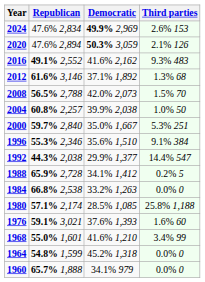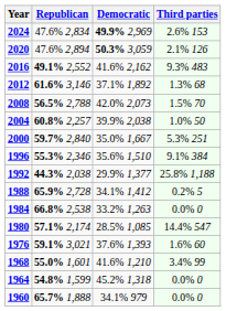 <table class="wikitable" style="float:right; font-size:95%;">
 <tr bgcolor=lightgrey>
 <th>Year</th>
 <th><a href='#'>Republican</a></th>
 <th><a href='#'>Democratic</a></th>
 <th><a href='#'>Third parties</a></th>
 </tr>
 <tr>
 <td style="text-align:center;" ><strong><a href='#'>2024</a></strong></td>
 <td style="text-align:center;" >47.6% <em>2,834</em></td>
 <td style="text-align:center;" ><strong>49.9%</strong> <em>2,969</em></td>
 <td style="text-align:center; background:honeyDew;">2.6% <em>153</em></td>
 </tr>
 <tr>
 <td style="text-align:center;" ><strong><a href='#'>2020</a></strong></td>
 <td style="text-align:center;" >47.6% <em>2,894</em></td>
 <td style="text-align:center;" ><strong>50.3%</strong> <em>3,059</em></td>
 <td style="text-align:center; background:honeyDew;">2.1% <em>126</em></td>
 </tr>
 <tr>
 <td style="text-align:center;" ><strong><a href='#'>2016</a></strong></td>
 <td style="text-align:center;" ><strong>49.1%</strong> <em>2,552</em></td>
 <td style="text-align:center;" >41.6% <em>2,162</em></td>
 <td style="text-align:center; background:honeyDew;">9.3% <em>483</em></td>
 </tr>
 <tr>
 <td style="text-align:center;" ><strong><a href='#'>2012</a></strong></td>
 <td style="text-align:center;" ><strong>61.6%</strong> <em>3,146</em></td>
 <td style="text-align:center;" >37.1% <em>1,892</em></td>
 <td style="text-align:center; background:honeyDew;">1.3% <em>68</em></td>
 </tr>
 <tr>
 <td style="text-align:center;" ><strong><a href='#'>2008</a></strong></td>
 <td style="text-align:center;" ><strong>56.5%</strong> <em>2,788</em></td>
 <td style="text-align:center;" >42.0% <em>2,073</em></td>
 <td style="text-align:center; background:honeyDew;">1.5% <em>70</em></td>
 </tr>
 <tr>
 <td style="text-align:center;" ><strong><a href='#'>2004</a></strong></td>
 <td style="text-align:center;" ><strong>60.8%</strong> <em>2,257</em></td>
 <td style="text-align:center;" >39.9% <em>2,038</em></td>
 <td style="text-align:center; background:honeyDew;">1.0% <em>50</em></td>
 </tr>
 <tr>
 <td style="text-align:center;" ><strong><a href='#'>2000</a></strong></td>
 <td style="text-align:center;" ><strong>59.7%</strong> <em>2,840</em></td>
 <td style="text-align:center;" >35.0% <em>1,667</em></td>
 <td style="text-align:center; background:honeyDew;">5.3% <em>251</em></td>
 </tr>
 <tr>
 <td style="text-align:center;" ><strong><a href='#'>1996</a></strong></td>
 <td style="text-align:center;" ><strong>55.3%</strong> <em>2,346</em></td>
 <td style="text-align:center;" >35.6% <em>1,510</em></td>
 <td style="text-align:center; background:honeyDew;">9.1% <em>384</em></td>
 </tr>
 <tr>
 <td style="text-align:center;" ><strong><a href='#'>1992</a></strong></td>
 <td style="text-align:center;" ><strong>44.3%</strong> <em>2,038</em></td>
 <td style="text-align:center;" >29.9% <em>1,377</em></td>
-<td style="text-align:center; background:honeyDew;">14.4% <em>547</em></td>
+<td style="text-align:center; background:honeyDew;">25.8% <em>1,188</em></td>
 </tr>
 <tr>
 <td style="text-align:center;" ><strong><a href='#'>1988</a></strong></td>
 <td style="text-align:center;" ><strong>65.9%</strong> <em>2,728</em></td>
 <td style="text-align:center;" >34.1% <em>1,412</em></td>
 <td style="text-align:center; background:honeyDew;">0.2% <em>5</em></td>
 </tr>
 <tr>
 <td style="text-align:center;" ><strong><a href='#'>1984</a></strong></td>
 <td style="text-align:center;" ><strong>66.8%</strong> <em>2,538</em></td>
 <td style="text-align:center;" >33.2% <em>1,263</em></td>
 <td style="text-align:center; background:honeyDew;">0.0% <em>0</em></td>
 </tr>
 <tr>
 <td style="text-align:center;" ><strong><a href='#'>1980</a></strong></td>
 <td style="text-align:center;" ><strong>57.1%</strong> <em>2,174</em></td>
 <td style="text-align:center;" >28.5% <em>1,085</em></td>
-<td style="text-align:center; background:honeyDew;">25.8% <em>1,188</em></td>
+<td style="text-align:center; background:honeyDew;">14.4% <em>547</em></td>
 </tr>
 <tr>
 <td style="text-align:center;" ><strong><a href='#'>1976</a></strong></td>
 <td style="text-align:center;" ><strong>59.1%</strong> <em>3,021</em></td>
 <td style="text-align:center;" >37.6% <em>1,393</em></td>
 <td style="text-align:center; background:honeyDew;">1.6% <em>60</em></td>
 </tr>
 <tr>
 <td style="text-align:center;" ><strong><a href='#'>1968</a></strong></td>
 <td style="text-align:center;" ><strong>55.0%</strong> <em>1,601</em></td>
 <td style="text-align:center;" >41.6% <em>1,210</em></td>
 <td style="text-align:center; background:honeyDew;">3.4% <em>99</em></td>
 </tr>
 <tr>
 <td style="text-align:center;" ><strong><a href='#'>1964</a></strong></td>
 <td style="text-align:center;" ><strong>54.8%</strong> <em>1,599</em></td>
 <td style="text-align:center;" >45.2% <em>1,318</em></td>
 <td style="text-align:center; background:honeyDew;">0.0% <em>0</em></td>
 </tr>
 <tr>
 <td style="text-align:center;" ><strong><a href='#'>1960</a></strong></td>
 <td style="text-align:center;" ><strong>65.7%</strong> <em>1,888</em></td>
 <td style="text-align:center;" >34.1% <em>979</em></td>
 <td style="text-align:center; background:honeyDew;">0.0% <em>0</em></td>
 </tr>
 </table>
